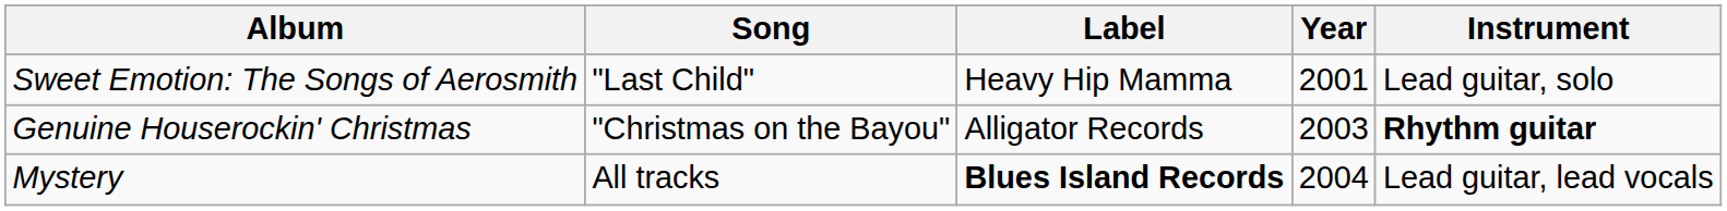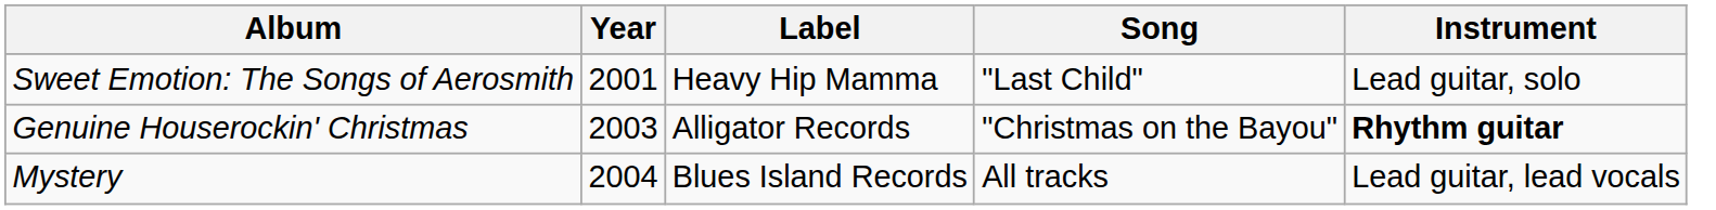 <table class="wikitable">
 <tr>
 <th>Album</th>
+<th>Year</th>
+<th>Label</th>
 <th>Song</th>
-<th>Label</th>
-<th>Year</th>
 <th>Instrument</th>
 </tr>
 <tr>
 <td><em>Sweet Emotion: The Songs of Aerosmith</em></td>
+<td>2001</td>
+<td>Heavy Hip Mamma</td>
 <td>"Last Child"</td>
-<td>Heavy Hip Mamma</td>
-<td>2001</td>
 <td>Lead guitar, solo</td>
 </tr>
 <tr>
 <td><em>Genuine Houserockin' Christmas</em></td>
+<td>2003</td>
+<td>Alligator Records</td>
 <td>"Christmas on the Bayou"</td>
-<td>Alligator Records</td>
-<td>2003</td>
 <td><strong>Rhythm guitar</strong></td>
 </tr>
 <tr>
 <td><em>Mystery</em></td>
+<td>2004</td>
+<td>Blues Island Records</td>
 <td>All tracks</td>
-<td><strong>Blues Island Records</strong></td>
-<td>2004</td>
 <td>Lead guitar, lead vocals</td>
 </tr>
 </table>
